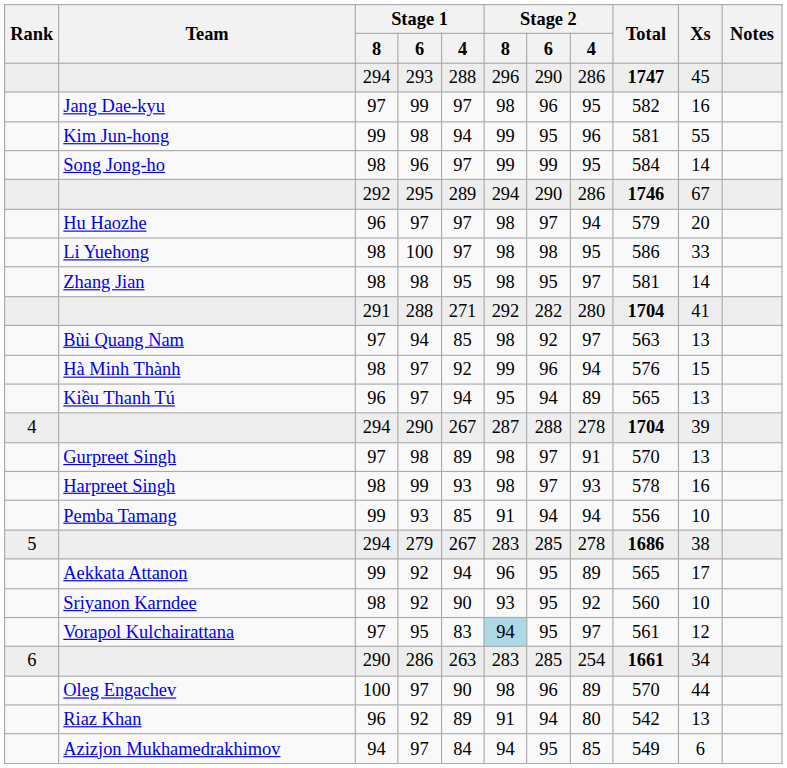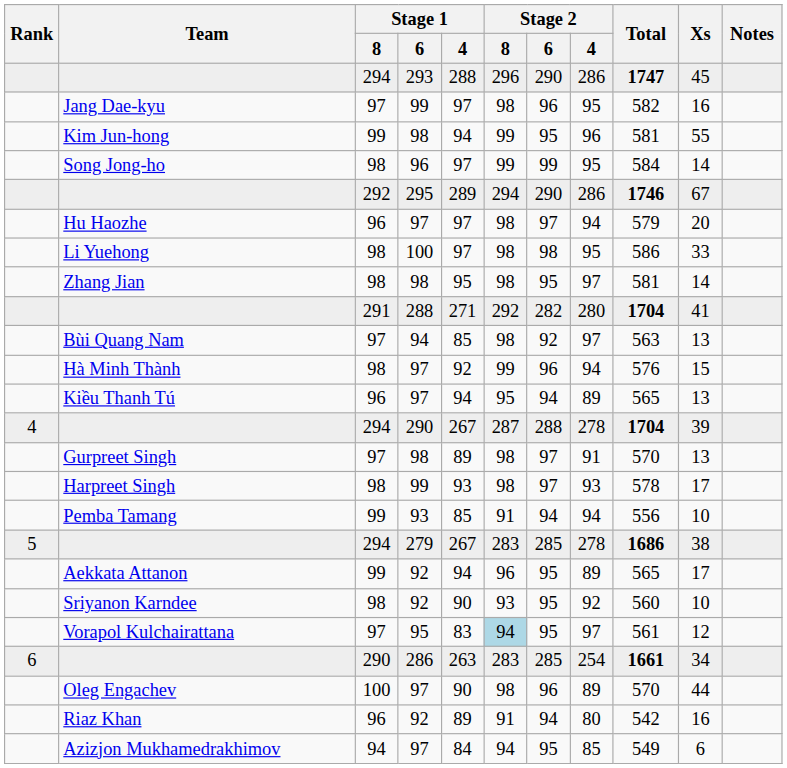 <table class="wikitable" style="text-align:center">
 <tr>
 <th rowspan=2 width=40>Rank</th>
 <th rowspan=2 width=250>Team</th>
 <th colspan=3>Stage 1</th>
 <th colspan=3>Stage 2</th>
 <th rowspan=2 width=50>Total</th>
 <th rowspan=2 width=30>Xs</th>
 <th rowspan=2 width=45>Notes</th>
 </tr>
 <tr>
 <th width=30>8</th>
 <th width=30>6</th>
 <th width=30>4</th>
 <th width=30>8</th>
 <th width=30>6</th>
 <th width=30>4</th>
 </tr>
 <tr bgcolor=eeeeee>
 <td></td>
 <td align=left></td>
 <td>294</td>
 <td>293</td>
 <td>288</td>
 <td>296</td>
 <td>290</td>
 <td>286</td>
 <td><strong>1747</strong></td>
 <td>45</td>
 <td></td>
 </tr>
 <tr>
 <td></td>
 <td align=left><a href='#'>Jang Dae-kyu</a></td>
 <td>97</td>
 <td>99</td>
 <td>97</td>
 <td>98</td>
 <td>96</td>
 <td>95</td>
 <td>582</td>
 <td>16</td>
 <td></td>
 </tr>
 <tr>
 <td></td>
 <td align=left><a href='#'>Kim Jun-hong</a></td>
 <td>99</td>
 <td>98</td>
 <td>94</td>
 <td>99</td>
 <td>95</td>
 <td>96</td>
 <td>581</td>
 <td>55</td>
 <td></td>
 </tr>
 <tr>
 <td></td>
 <td align=left><a href='#'>Song Jong-ho</a></td>
 <td>98</td>
 <td>96</td>
 <td>97</td>
 <td>99</td>
 <td>99</td>
 <td>95</td>
 <td>584</td>
 <td>14</td>
 <td></td>
 </tr>
 <tr bgcolor=eeeeee>
 <td></td>
 <td align=left></td>
 <td>292</td>
 <td>295</td>
 <td>289</td>
 <td>294</td>
 <td>290</td>
 <td>286</td>
 <td><strong>1746</strong></td>
 <td>67</td>
 <td></td>
 </tr>
 <tr>
 <td></td>
 <td align=left><a href='#'>Hu Haozhe</a></td>
 <td>96</td>
 <td>97</td>
 <td>97</td>
 <td>98</td>
 <td>97</td>
 <td>94</td>
 <td>579</td>
 <td>20</td>
 <td></td>
 </tr>
 <tr>
 <td></td>
 <td align=left><a href='#'>Li Yuehong</a></td>
 <td>98</td>
 <td>100</td>
 <td>97</td>
 <td>98</td>
 <td>98</td>
 <td>95</td>
 <td>586</td>
 <td>33</td>
 <td></td>
 </tr>
 <tr>
 <td></td>
 <td align=left><a href='#'>Zhang Jian</a></td>
 <td>98</td>
 <td>98</td>
 <td>95</td>
 <td>98</td>
 <td>95</td>
 <td>97</td>
 <td>581</td>
 <td>14</td>
 <td></td>
 </tr>
 <tr bgcolor=eeeeee>
 <td></td>
 <td align=left></td>
 <td>291</td>
 <td>288</td>
 <td>271</td>
 <td>292</td>
 <td>282</td>
 <td>280</td>
 <td><strong>1704</strong></td>
 <td>41</td>
 <td></td>
 </tr>
 <tr>
 <td></td>
 <td align=left><a href='#'>Bùi Quang Nam</a></td>
 <td>97</td>
 <td>94</td>
 <td>85</td>
 <td>98</td>
 <td>92</td>
 <td>97</td>
 <td>563</td>
 <td>13</td>
 <td></td>
 </tr>
 <tr>
 <td></td>
 <td align=left><a href='#'>Hà Minh Thành</a></td>
 <td>98</td>
 <td>97</td>
 <td>92</td>
 <td>99</td>
 <td>96</td>
 <td>94</td>
 <td>576</td>
 <td>15</td>
 <td></td>
 </tr>
 <tr>
 <td></td>
 <td align=left><a href='#'>Kiều Thanh Tú</a></td>
 <td>96</td>
 <td>97</td>
 <td>94</td>
 <td>95</td>
 <td>94</td>
 <td>89</td>
 <td>565</td>
 <td>13</td>
 <td></td>
 </tr>
 <tr bgcolor=eeeeee>
 <td>4</td>
 <td align=left></td>
 <td>294</td>
 <td>290</td>
 <td>267</td>
 <td>287</td>
 <td>288</td>
 <td>278</td>
 <td><strong>1704</strong></td>
 <td>39</td>
 <td></td>
 </tr>
 <tr>
 <td></td>
 <td align=left><a href='#'>Gurpreet Singh</a></td>
 <td>97</td>
 <td>98</td>
 <td>89</td>
 <td>98</td>
 <td>97</td>
 <td>91</td>
 <td>570</td>
 <td>13</td>
 <td></td>
 </tr>
 <tr>
 <td></td>
 <td align=left><a href='#'>Harpreet Singh</a></td>
 <td>98</td>
 <td>99</td>
 <td>93</td>
 <td>98</td>
 <td>97</td>
 <td>93</td>
 <td>578</td>
-<td>16</td>
+<td>17</td>
 <td></td>
 </tr>
 <tr>
 <td></td>
 <td align=left><a href='#'>Pemba Tamang</a></td>
 <td>99</td>
 <td>93</td>
 <td>85</td>
 <td>91</td>
 <td>94</td>
 <td>94</td>
 <td>556</td>
 <td>10</td>
 <td></td>
 </tr>
 <tr bgcolor=eeeeee>
 <td>5</td>
 <td align=left></td>
 <td>294</td>
 <td>279</td>
 <td>267</td>
 <td>283</td>
 <td>285</td>
 <td>278</td>
 <td><strong>1686</strong></td>
 <td>38</td>
 <td></td>
 </tr>
 <tr>
 <td></td>
 <td align=left><a href='#'>Aekkata Attanon</a></td>
 <td>99</td>
 <td>92</td>
 <td>94</td>
 <td>96</td>
 <td>95</td>
 <td>89</td>
 <td>565</td>
 <td>17</td>
 <td></td>
 </tr>
 <tr>
 <td></td>
 <td align=left><a href='#'>Sriyanon Karndee</a></td>
 <td>98</td>
 <td>92</td>
 <td>90</td>
 <td>93</td>
 <td>95</td>
 <td>92</td>
 <td>560</td>
 <td>10</td>
 <td></td>
 </tr>
 <tr>
 <td></td>
 <td align=left><a href='#'>Vorapol Kulchairattana</a></td>
 <td>97</td>
 <td>95</td>
 <td>83</td>
 <td style="background: lightblue;">94</td>
 <td>95</td>
 <td>97</td>
 <td>561</td>
 <td>12</td>
 <td></td>
 </tr>
 <tr bgcolor=eeeeee>
 <td>6</td>
 <td align=left></td>
 <td>290</td>
 <td>286</td>
 <td>263</td>
 <td>283</td>
 <td>285</td>
 <td>254</td>
 <td><strong>1661</strong></td>
 <td>34</td>
 <td></td>
 </tr>
 <tr>
 <td></td>
 <td align=left><a href='#'>Oleg Engachev</a></td>
 <td>100</td>
 <td>97</td>
 <td>90</td>
 <td>98</td>
 <td>96</td>
 <td>89</td>
 <td>570</td>
 <td>44</td>
 <td></td>
 </tr>
 <tr>
 <td></td>
 <td align=left><a href='#'>Riaz Khan</a></td>
 <td>96</td>
 <td>92</td>
 <td>89</td>
 <td>91</td>
 <td>94</td>
 <td>80</td>
 <td>542</td>
-<td>13</td>
+<td>16</td>
 <td></td>
 </tr>
 <tr>
 <td></td>
 <td align=left><a href='#'>Azizjon Mukhamedrakhimov</a></td>
 <td>94</td>
 <td>97</td>
 <td>84</td>
 <td>94</td>
 <td>95</td>
 <td>85</td>
 <td>549</td>
 <td>6</td>
 <td></td>
 </tr>
 </table>
